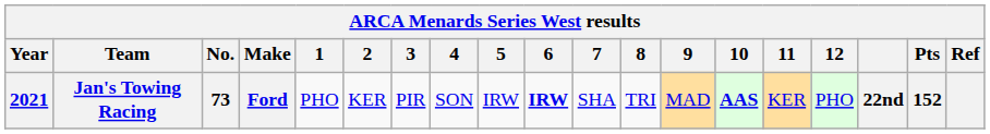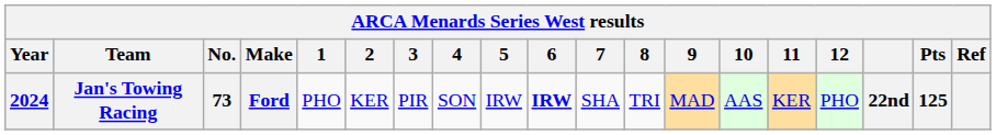 <table class="wikitable" style="text-align:center; font-size:75%">
 <tr>
 <th colspan=23><a href='#'>ARCA Menards Series West</a> results</th>
 </tr>
 <tr>
 <th>Year</th>
 <th>Team</th>
 <th>No.</th>
 <th>Make</th>
 <th>1</th>
 <th>2</th>
 <th>3</th>
 <th>4</th>
 <th>5</th>
 <th>6</th>
 <th>7</th>
 <th>8</th>
 <th>9</th>
 <th>10</th>
 <th>11</th>
 <th>12</th>
 <th></th>
 <th>Pts</th>
 <th>Ref</th>
 </tr>
 <tr>
-<th><a href='#'>2021</a></th>
+<th><a href='#'>2024</a></th>
 <th><a href='#'>Jan's Towing Racing</a></th>
 <th>73</th>
 <th><a href='#'>Ford</a></th>
 <td><a href='#'>PHO</a></td>
 <td><a href='#'>KER</a></td>
 <td><a href='#'>PIR</a></td>
 <td><a href='#'>SON</a></td>
 <td><a href='#'>IRW</a></td>
 <td><strong><a href='#'>IRW</a></strong></td>
 <td><a href='#'>SHA</a></td>
 <td><a href='#'>TRI</a></td>
 <td style="background:#FFDF9F;"><a href='#'>MAD</a><br></td>
-<td style="background:#DFFFDF;"><strong><a href='#'>AAS</a><br></strong></td>
+<td style="background:#DFFFDF;"><a href='#'>AAS</a><br></td>
 <td style="background:#FFDF9F;"><a href='#'>KER</a><br></td>
 <td style="background:#DFFFDF;"><a href='#'>PHO</a><br></td>
 <th>22nd</th>
-<th>152</th>
+<th>125</th>
 <th></th>
 </tr>
 </table>
